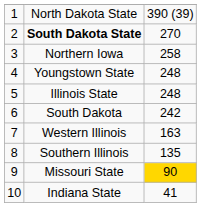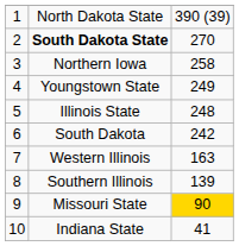 <table class="wikitable">
 <tr align="center">
 </tr>
 <tr align="center">
 <td>1</td>
 <td>North Dakota State</td>
 <td>390 (39)</td>
 </tr>
 <tr align="center">
 <td>2</td>
 <td><strong>South Dakota State</strong></td>
 <td>270</td>
 </tr>
 <tr align="center">
 <td>3</td>
 <td>Northern Iowa</td>
 <td>258</td>
 </tr>
 <tr align="center">
 <td>4</td>
 <td>Youngstown State</td>
-<td>248</td>
+<td>249</td>
 </tr>
 <tr align="center">
 <td>5</td>
 <td>Illinois State</td>
 <td>248</td>
 </tr>
 <tr align="center">
 <td>6</td>
 <td>South Dakota</td>
 <td>242</td>
 </tr>
 <tr align="center">
 <td>7</td>
 <td>Western Illinois</td>
 <td>163</td>
 </tr>
 <tr align="center">
 <td>8</td>
 <td>Southern Illinois</td>
-<td>135</td>
+<td>139</td>
 </tr>
 <tr align="center">
 <td>9</td>
 <td>Missouri State</td>
 <td style="background: gold;">90</td>
 </tr>
 <tr align="center">
 <td>10</td>
 <td>Indiana State</td>
 <td>41</td>
 </tr>
 </table>
